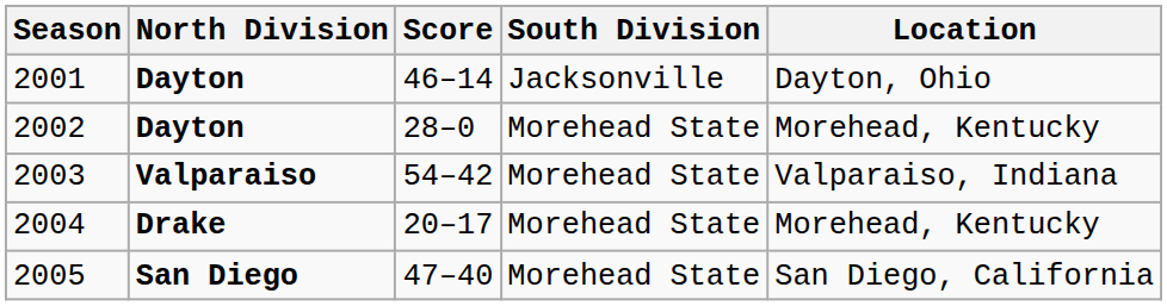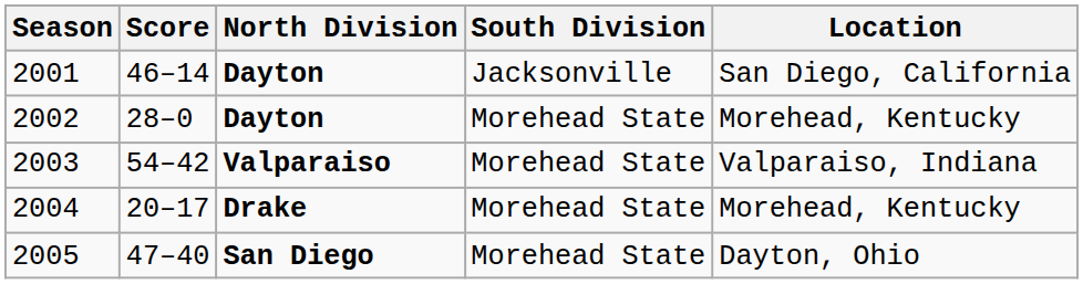 <table class="wikitable">
 <tr>
 <th>Season</th>
+<th>Score</th>
 <th>North Division</th>
-<th>Score</th>
 <th>South Division</th>
 <th>Location</th>
 </tr>
 <tr>
 <td>2001</td>
+<td>46–14</td>
 <td><strong>Dayton</strong></td>
-<td>46–14</td>
 <td>Jacksonville</td>
-<td>Dayton, Ohio</td>
+<td>San Diego, California</td>
 </tr>
 <tr>
 <td>2002</td>
+<td>28–0</td>
 <td><strong>Dayton</strong></td>
-<td>28–0</td>
 <td>Morehead State</td>
 <td>Morehead, Kentucky</td>
 </tr>
 <tr>
 <td>2003</td>
+<td>54–42</td>
 <td><strong>Valparaiso</strong></td>
-<td>54–42</td>
 <td>Morehead State</td>
 <td>Valparaiso, Indiana</td>
 </tr>
 <tr>
 <td>2004</td>
+<td>20–17</td>
 <td><strong>Drake</strong></td>
-<td>20–17</td>
 <td>Morehead State</td>
 <td>Morehead, Kentucky</td>
 </tr>
 <tr>
 <td>2005</td>
+<td>47–40</td>
 <td><strong>San Diego</strong></td>
-<td>47–40</td>
 <td>Morehead State</td>
-<td>San Diego, California</td>
+<td>Dayton, Ohio</td>
 </tr>
 </table>
